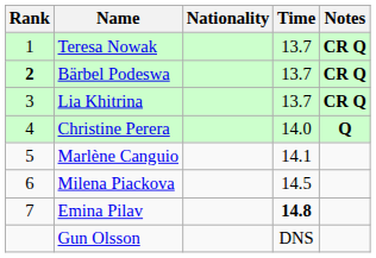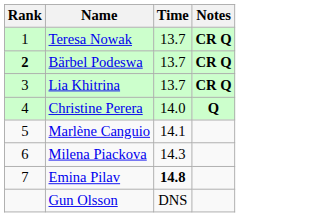 <table class="wikitable sortable" style="text-align:center">
 <tr>
 <th>Rank</th>
 <th>Name</th>
-<th>Nationality</th>
 <th>Time</th>
 <th>Notes</th>
 </tr>
 <tr bgcolor=ccffcc>
 <td>1</td>
 <td align=left><a href='#'>Teresa Nowak</a></td>
-<td align=left></td>
 <td>13.7</td>
 <td><strong>CR Q</strong></td>
 </tr>
 <tr bgcolor=ccffcc>
 <td><strong>2</strong></td>
 <td align=left><a href='#'>Bärbel Podeswa</a></td>
-<td align=left></td>
 <td>13.7</td>
 <td><strong>CR Q</strong></td>
 </tr>
 <tr bgcolor=ccffcc>
 <td>3</td>
 <td align=left><a href='#'>Lia Khitrina</a></td>
-<td align=left></td>
 <td>13.7</td>
 <td><strong>CR Q</strong></td>
 </tr>
 <tr bgcolor=ccffcc>
 <td>4</td>
 <td align=left><a href='#'>Christine Perera</a></td>
-<td align=left></td>
 <td>14.0</td>
 <td><strong>Q</strong></td>
 </tr>
 <tr>
 <td>5</td>
 <td align=left><a href='#'>Marlène Canguio</a></td>
-<td align=left></td>
 <td>14.1</td>
 <td></td>
 </tr>
 <tr>
 <td>6</td>
 <td align=left><a href='#'>Milena Piackova</a></td>
-<td align=left></td>
-<td>14.5</td>
+<td>14.3</td>
 <td></td>
 </tr>
 <tr>
 <td>7</td>
 <td align=left><a href='#'>Emina Pilav</a></td>
-<td align=left></td>
 <td><strong>14.8</strong></td>
 <td></td>
 </tr>
 <tr>
 <td></td>
 <td align=left><a href='#'>Gun Olsson</a></td>
-<td align=left></td>
 <td>DNS</td>
 <td></td>
 </tr>
 </table>
